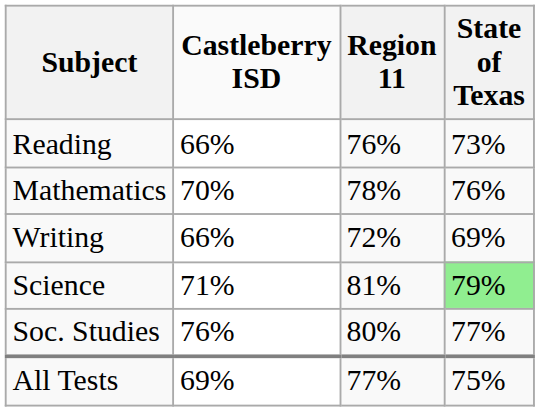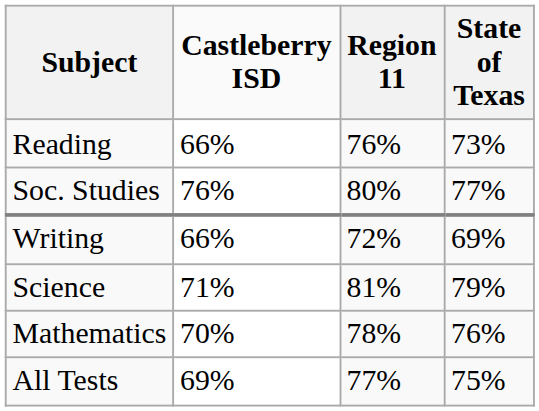 <table class="wikitable" style="float:right; margin-left: 15px; width: 285px;">
 <tr>
 <th>Subject</th>
 <th style="background:#fafafa;">Castleberry ISD</th>
 <th>Region 11</th>
 <th>State of Texas</th>
 </tr>
 <tr>
 <td>Reading</td>
 <td style="background:#fff;">66%</td>
 <td>76%</td>
 <td>73%</td>
 </tr>
 <tr>
-<td>Mathematics</td>
-<td style="background:#fff;">70%</td>
-<td>78%</td>
-<td>76%</td>
+<td style="border-bottom:2px solid gray;">Soc. Studies</td>
+<td style="border-bottom:2px solid gray; background:#fff;">76%</td>
+<td style="border-bottom:2px solid gray;">80%</td>
+<td style="border-bottom:2px solid gray;">77%</td>
 </tr>
 <tr>
 <td>Writing</td>
 <td style="background:#fff;">66%</td>
 <td>72%</td>
 <td>69%</td>
 </tr>
 <tr>
 <td>Science</td>
 <td style="background:#fff;">71%</td>
 <td>81%</td>
-<td style="background: lightgreen;">79%</td>
+<td>79%</td>
 </tr>
 <tr>
-<td style="border-bottom:2px solid gray;">Soc. Studies</td>
-<td style="border-bottom:2px solid gray; background:#fff;">76%</td>
-<td style="border-bottom:2px solid gray;">80%</td>
-<td style="border-bottom:2px solid gray;">77%</td>
+<td>Mathematics</td>
+<td style="background:#fff;">70%</td>
+<td>78%</td>
+<td>76%</td>
 </tr>
 <tr>
 <td>All Tests</td>
 <td style="background:#fff;">69%</td>
 <td>77%</td>
 <td>75%</td>
 </tr>
 </table>
